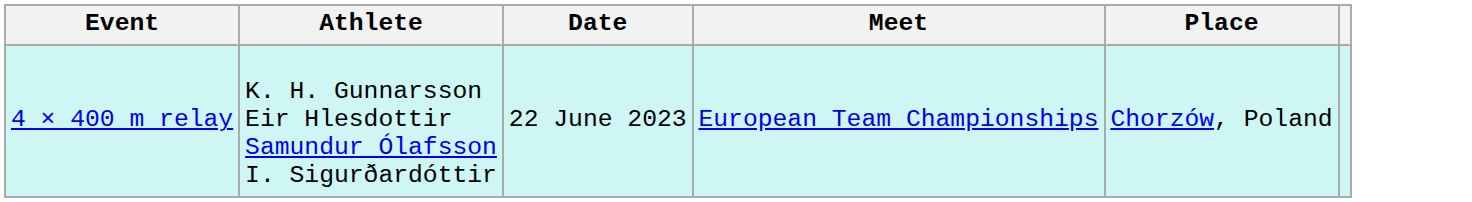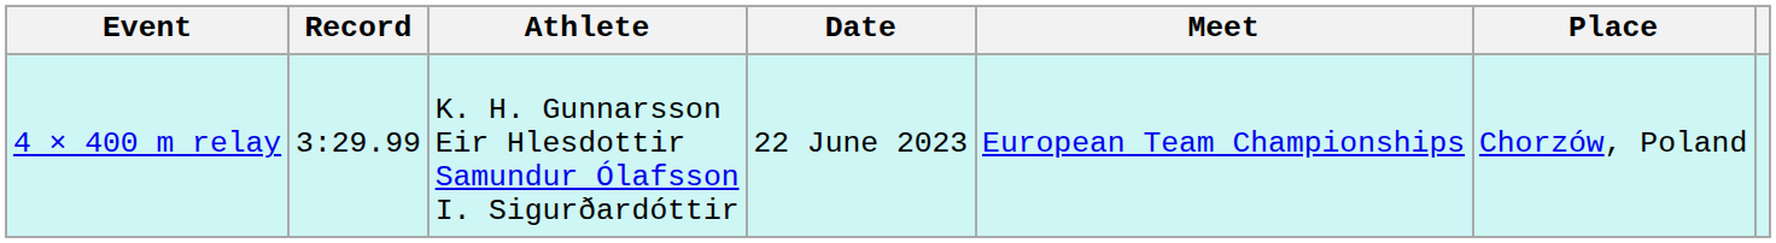 <table class="wikitable" style="font-size:95%;">
 <tr>
 <th>Event</th>
+<th>Record</th>
 <th>Athlete</th>
 <th>Date</th>
 <th>Meet</th>
 <th>Place</th>
 <th></th>
 </tr>
 <tr bgcolor="#CEF6F5">
 <td><a href='#'>4 × 400 m relay</a></td>
+<td>3:29.99</td>
 <td><br>K. H. Gunnarsson<br>Eir Hlesdottir<br><a href='#'>Samundur Ólafsson</a><br>I. Sigurðardóttir</td>
 <td>22 June 2023</td>
 <td><a href='#'>European Team Championships</a></td>
 <td><a href='#'>Chorzów</a>, Poland</td>
 <td></td>
 </tr>
 </table>
